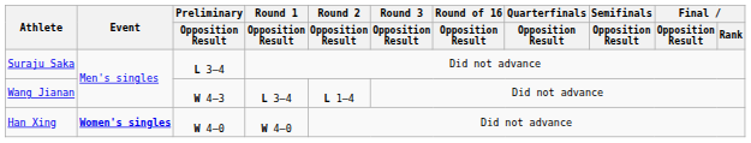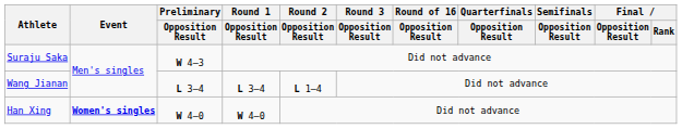 <table class="wikitable" style="font-size:90%;">
 <tr>
 <th rowspan=2>Athlete</th>
 <th rowspan=2>Event</th>
 <th>Preliminary</th>
 <th>Round 1</th>
 <th>Round 2</th>
 <th>Round 3</th>
 <th>Round of 16</th>
 <th>Quarterfinals</th>
 <th>Semifinals</th>
 <th colspan=2>Final / </th>
 </tr>
 <tr style="font-size:95%">
 <th>Opposition<br>Result</th>
 <th>Opposition<br>Result</th>
 <th>Opposition<br>Result</th>
 <th>Opposition<br>Result</th>
 <th>Opposition<br>Result</th>
 <th>Opposition<br>Result</th>
 <th>Opposition<br>Result</th>
 <th>Opposition<br>Result</th>
 <th>Rank</th>
 </tr>
 <tr align=center>
 <td align=left><a href='#'>Suraju Saka</a></td>
 <td align=left rowspan=2><a href='#'>Men's singles</a></td>
-<td><br><strong>L</strong> 3–4</td>
+<td><br><strong>W</strong> 4–3</td>
 <td colspan=8>Did not advance</td>
 </tr>
 <tr align=center>
 <td align=left><a href='#'>Wang Jianan</a></td>
-<td><br><strong>W</strong> 4–3</td>
+<td><br><strong>L</strong> 3–4</td>
 <td><br><strong>L</strong> 3–4</td>
 <td><br><strong>L</strong> 1–4</td>
 <td colspan=6>Did not advance</td>
 </tr>
 <tr align=center>
 <td align=left><a href='#'>Han Xing</a></td>
 <td align=left><strong><a href='#'>Women's singles</a></strong></td>
 <td><br><strong>W</strong> 4–0</td>
 <td><br><strong>W</strong> 4–0</td>
 <td colspan=7>Did not advance</td>
 </tr>
 </table>
